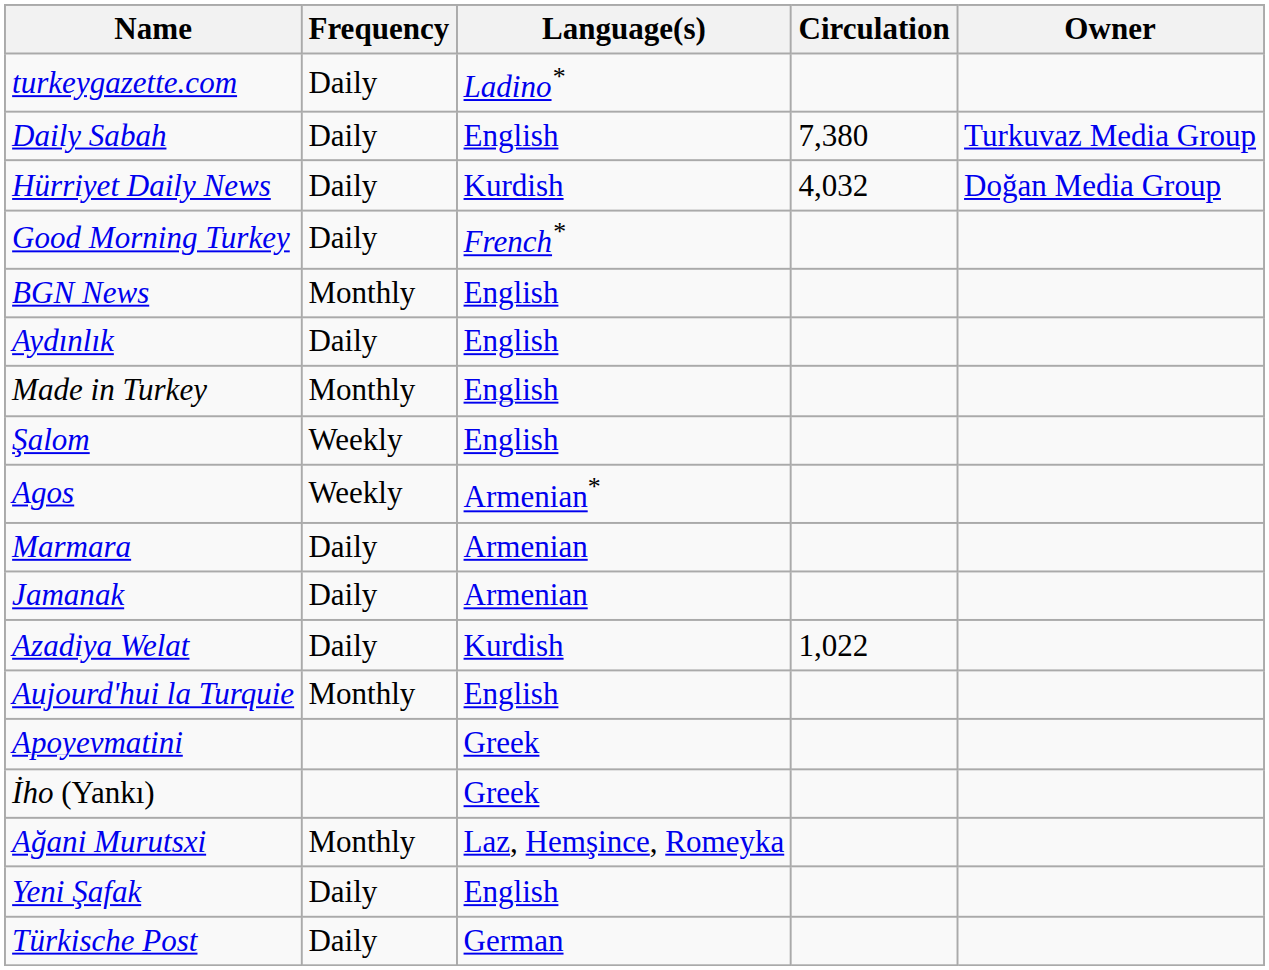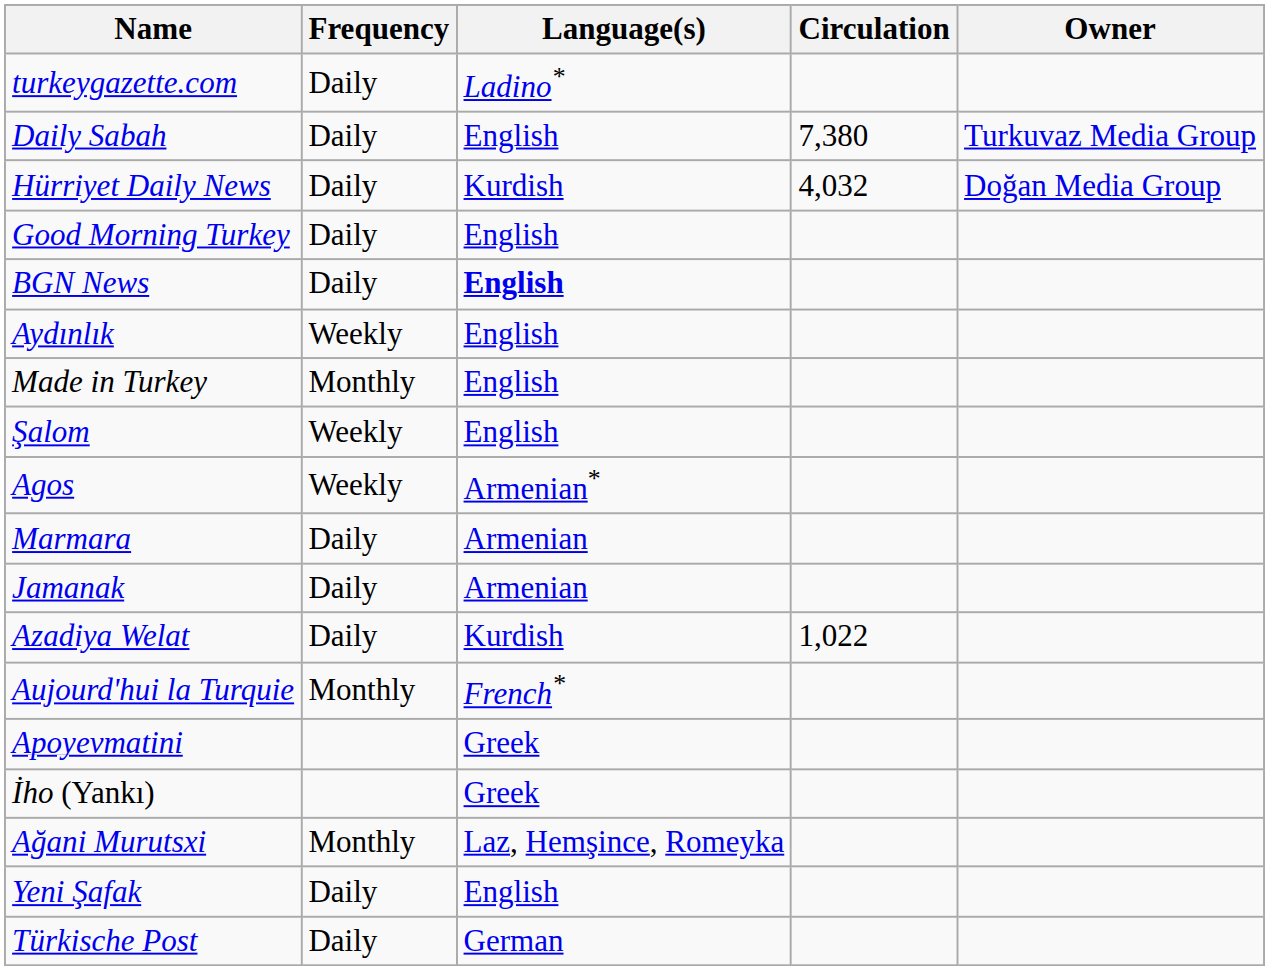 <table class="wikitable sortable">
 <tr>
 <th>Name</th>
 <th>Frequency</th>
 <th>Language(s)</th>
 <th>Circulation</th>
 <th>Owner</th>
 </tr>
 <tr>
 <td><em><a href='#'>turkeygazette.com</a></em></td>
 <td>Daily</td>
 <td><em><a href='#'>Ladino</a><sup>*</sup> </em></td>
 <td></td>
 <td></td>
 </tr>
 <tr>
 <td><em><a href='#'>Daily Sabah</a></em></td>
 <td>Daily</td>
 <td><a href='#'>English</a></td>
 <td>7,380</td>
 <td><a href='#'>Turkuvaz Media Group</a></td>
 </tr>
 <tr>
 <td><em><a href='#'>Hürriyet Daily News</a></em></td>
 <td>Daily</td>
 <td><a href='#'>Kurdish</a></td>
 <td>4,032</td>
 <td><a href='#'>Doğan Media Group</a></td>
 </tr>
 <tr>
 <td><em><a href='#'>Good Morning Turkey</a></em></td>
 <td>Daily</td>
-<td><em><a href='#'>French</a><sup>*</sup></em></td>
+<td><a href='#'>English</a></td>
 <td></td>
 <td></td>
 </tr>
 <tr>
 <td><em><a href='#'>BGN News</a></em></td>
-<td>Monthly</td>
-<td><a href='#'>English</a></td>
+<td>Daily</td>
+<td><strong><a href='#'>English</a></strong></td>
 <td></td>
 <td></td>
 </tr>
 <tr>
 <td><em><a href='#'>Aydınlık</a></em></td>
-<td>Daily</td>
+<td>Weekly</td>
 <td><a href='#'>English</a></td>
 <td></td>
 <td></td>
 </tr>
 <tr>
 <td><em>Made in Turkey</em></td>
 <td>Monthly</td>
 <td><a href='#'>English</a></td>
 <td></td>
 <td></td>
 </tr>
 <tr>
 <td><em><a href='#'>Şalom</a></em></td>
 <td>Weekly</td>
 <td><a href='#'>English</a></td>
 <td></td>
 <td></td>
 </tr>
 <tr>
 <td><em><a href='#'>Agos</a></em></td>
 <td>Weekly</td>
 <td><a href='#'>Armenian</a><sup>*</sup></td>
 <td></td>
 <td></td>
 </tr>
 <tr>
 <td><em><a href='#'>Marmara</a></em></td>
 <td>Daily</td>
 <td><a href='#'>Armenian</a></td>
 <td></td>
 <td></td>
 </tr>
 <tr>
 <td><em><a href='#'>Jamanak</a></em></td>
 <td>Daily</td>
 <td><a href='#'>Armenian</a></td>
 <td></td>
 <td></td>
 </tr>
 <tr>
 <td><em><a href='#'>Azadiya Welat</a></em></td>
 <td>Daily</td>
 <td><a href='#'>Kurdish</a></td>
 <td>1,022</td>
 <td></td>
 </tr>
 <tr>
 <td><em><a href='#'>Aujourd'hui la Turquie</a></em></td>
 <td>Monthly</td>
-<td><a href='#'>English</a></td>
+<td><em><a href='#'>French</a><sup>*</sup></em></td>
 <td></td>
 <td></td>
 </tr>
 <tr>
 <td><em><a href='#'>Apoyevmatini</a></em></td>
 <td></td>
 <td><a href='#'>Greek</a></td>
 <td></td>
 <td></td>
 </tr>
 <tr>
 <td><em>İho</em> (Yankı)</td>
 <td></td>
 <td><a href='#'>Greek</a></td>
 <td></td>
 <td></td>
 </tr>
 <tr>
 <td><em><a href='#'>Ağani Murutsxi</a></em></td>
 <td>Monthly</td>
 <td><a href='#'>Laz</a>, <a href='#'>Hemşince</a>, <a href='#'>Romeyka</a></td>
 <td></td>
 <td></td>
 </tr>
 <tr>
 <td><em><a href='#'>Yeni Şafak</a></em></td>
 <td>Daily</td>
 <td><a href='#'>English</a></td>
 <td></td>
 </tr>
 <tr>
 <td><em><a href='#'>Türkische Post</a></em></td>
 <td>Daily</td>
 <td><a href='#'>German</a></td>
 <td></td>
 <td></td>
 </tr>
 </table>
